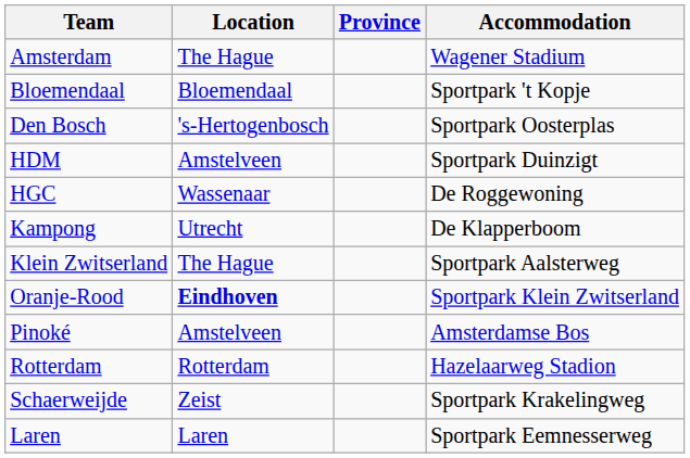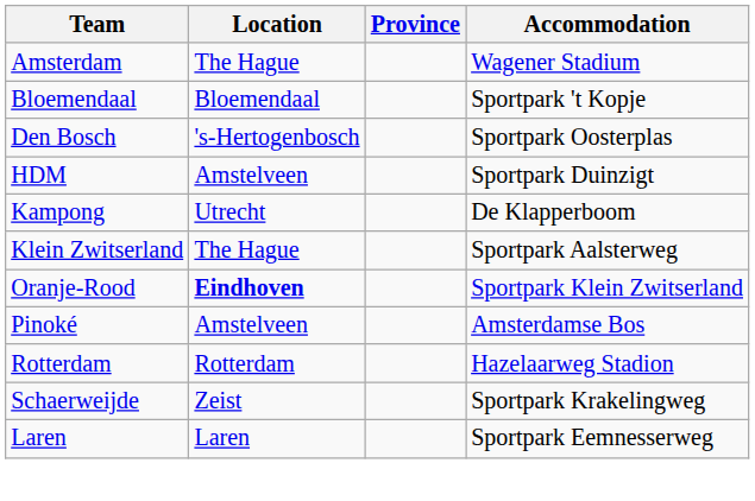 <table class="wikitable sortable">
 <tr>
 <th>Team</th>
 <th>Location</th>
 <th><a href='#'>Province</a></th>
 <th>Accommodation</th>
 </tr>
 <tr>
 <td><a href='#'>Amsterdam</a></td>
 <td><a href='#'>The Hague</a></td>
 <td></td>
 <td><a href='#'>Wagener Stadium</a></td>
 </tr>
 <tr>
 <td><a href='#'>Bloemendaal</a></td>
 <td><a href='#'>Bloemendaal</a></td>
 <td></td>
 <td>Sportpark 't Kopje</td>
 </tr>
 <tr>
 <td><a href='#'>Den Bosch</a></td>
 <td><a href='#'>'s-Hertogenbosch</a></td>
 <td></td>
 <td>Sportpark Oosterplas</td>
 </tr>
 <tr>
 <td><a href='#'>HDM</a></td>
 <td><a href='#'>Amstelveen</a></td>
 <td></td>
 <td>Sportpark Duinzigt</td>
-</tr>
-<tr>
-<td><a href='#'>HGC</a></td>
-<td><a href='#'>Wassenaar</a></td>
-<td></td>
-<td>De Roggewoning</td>
 </tr>
 <tr>
 <td><a href='#'>Kampong</a></td>
 <td><a href='#'>Utrecht</a></td>
 <td></td>
 <td>De Klapperboom</td>
 </tr>
 <tr>
 <td><a href='#'>Klein Zwitserland</a></td>
 <td><a href='#'>The Hague</a></td>
 <td></td>
 <td>Sportpark Aalsterweg</td>
 </tr>
 <tr>
 <td><a href='#'>Oranje-Rood</a></td>
 <td><strong><a href='#'>Eindhoven</a></strong></td>
 <td></td>
 <td><a href='#'>Sportpark Klein Zwitserland</a></td>
 </tr>
 <tr>
 <td><a href='#'>Pinoké</a></td>
 <td><a href='#'>Amstelveen</a></td>
 <td></td>
 <td><a href='#'>Amsterdamse Bos</a></td>
 </tr>
 <tr>
 <td><a href='#'>Rotterdam</a></td>
 <td><a href='#'>Rotterdam</a></td>
 <td></td>
 <td><a href='#'>Hazelaarweg Stadion</a></td>
 </tr>
 <tr>
 <td><a href='#'>Schaerweijde</a></td>
 <td><a href='#'>Zeist</a></td>
 <td></td>
 <td>Sportpark Krakelingweg</td>
 </tr>
 <tr>
 <td><a href='#'>Laren</a></td>
 <td><a href='#'>Laren</a></td>
 <td></td>
 <td>Sportpark Eemnesserweg</td>
 </tr>
 </table>
